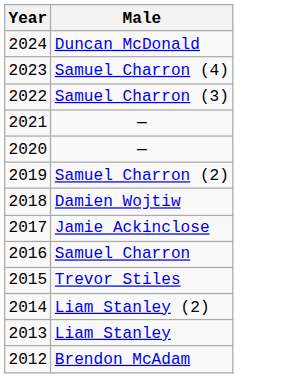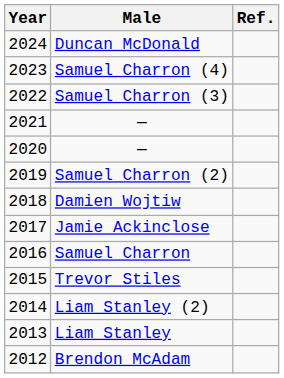 <table class="wikitable">
 <tr>
 <th>Year</th>
 <th>Male</th>
+<th>Ref.</th>
 </tr>
 <tr>
 <td>2024</td>
 <td><a href='#'>Duncan McDonald</a></td>
+<td></td>
 </tr>
 <tr>
 <td>2023</td>
 <td><a href='#'>Samuel Charron</a> (4)</td>
+<td></td>
 </tr>
 <tr>
 <td>2022</td>
 <td><a href='#'>Samuel Charron</a> (3)</td>
+<td></td>
 </tr>
 <tr>
 <td>2021</td>
 <td style="text-align: center">—</td>
+<td></td>
 </tr>
 <tr>
 <td>2020</td>
 <td style="text-align: center">—</td>
+<td></td>
 </tr>
 <tr>
 <td>2019</td>
 <td><a href='#'>Samuel Charron</a> (2)</td>
+<td></td>
 </tr>
 <tr>
 <td>2018</td>
 <td><a href='#'>Damien Wojtiw</a></td>
+<td></td>
 </tr>
 <tr>
 <td>2017</td>
 <td><a href='#'>Jamie Ackinclose</a></td>
+<td></td>
 </tr>
 <tr>
 <td>2016</td>
 <td><a href='#'>Samuel Charron</a></td>
+<td></td>
 </tr>
 <tr>
 <td>2015</td>
 <td><a href='#'>Trevor Stiles</a></td>
+<td></td>
 </tr>
 <tr>
 <td>2014</td>
 <td><a href='#'>Liam Stanley</a> (2)</td>
+<td></td>
 </tr>
 <tr>
 <td>2013</td>
 <td><a href='#'>Liam Stanley</a></td>
+<td></td>
 </tr>
 <tr>
 <td>2012</td>
 <td><a href='#'>Brendon McAdam</a></td>
+<td></td>
 </tr>
 </table>
